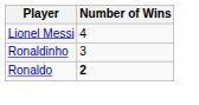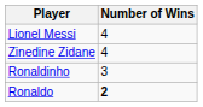 <table class="wikitable">
 <tr>
 <th>Player</th>
 <th>Number of Wins</th>
 </tr>
 <tr>
 <td><a href='#'>Lionel Messi</a></td>
+<td>4</td>
+</tr>
+<tr>
+<td><a href='#'>Zinedine Zidane</a></td>
 <td>4</td>
 </tr>
 <tr>
 <td><a href='#'>Ronaldinho</a></td>
 <td>3</td>
 </tr>
 <tr>
 <td><a href='#'>Ronaldo</a></td>
 <td><strong>2</strong></td>
 </tr>
 </table>
